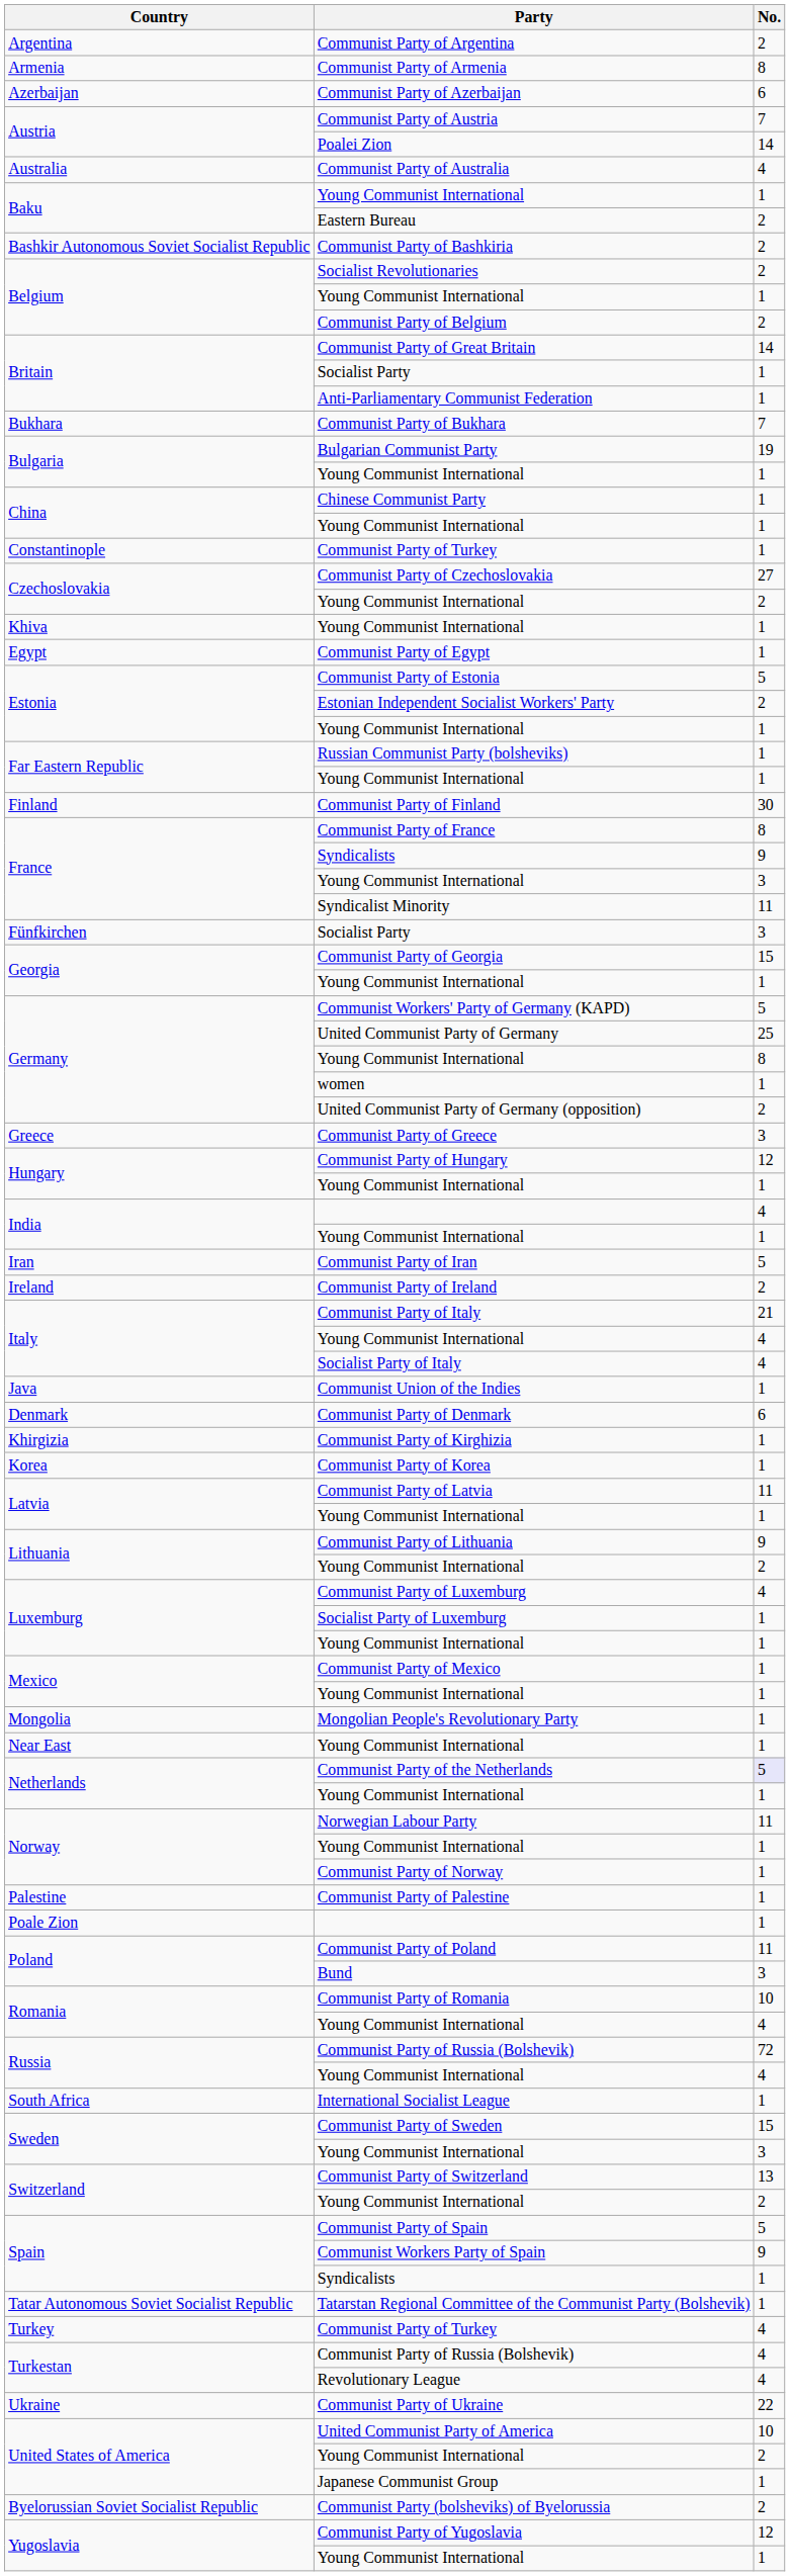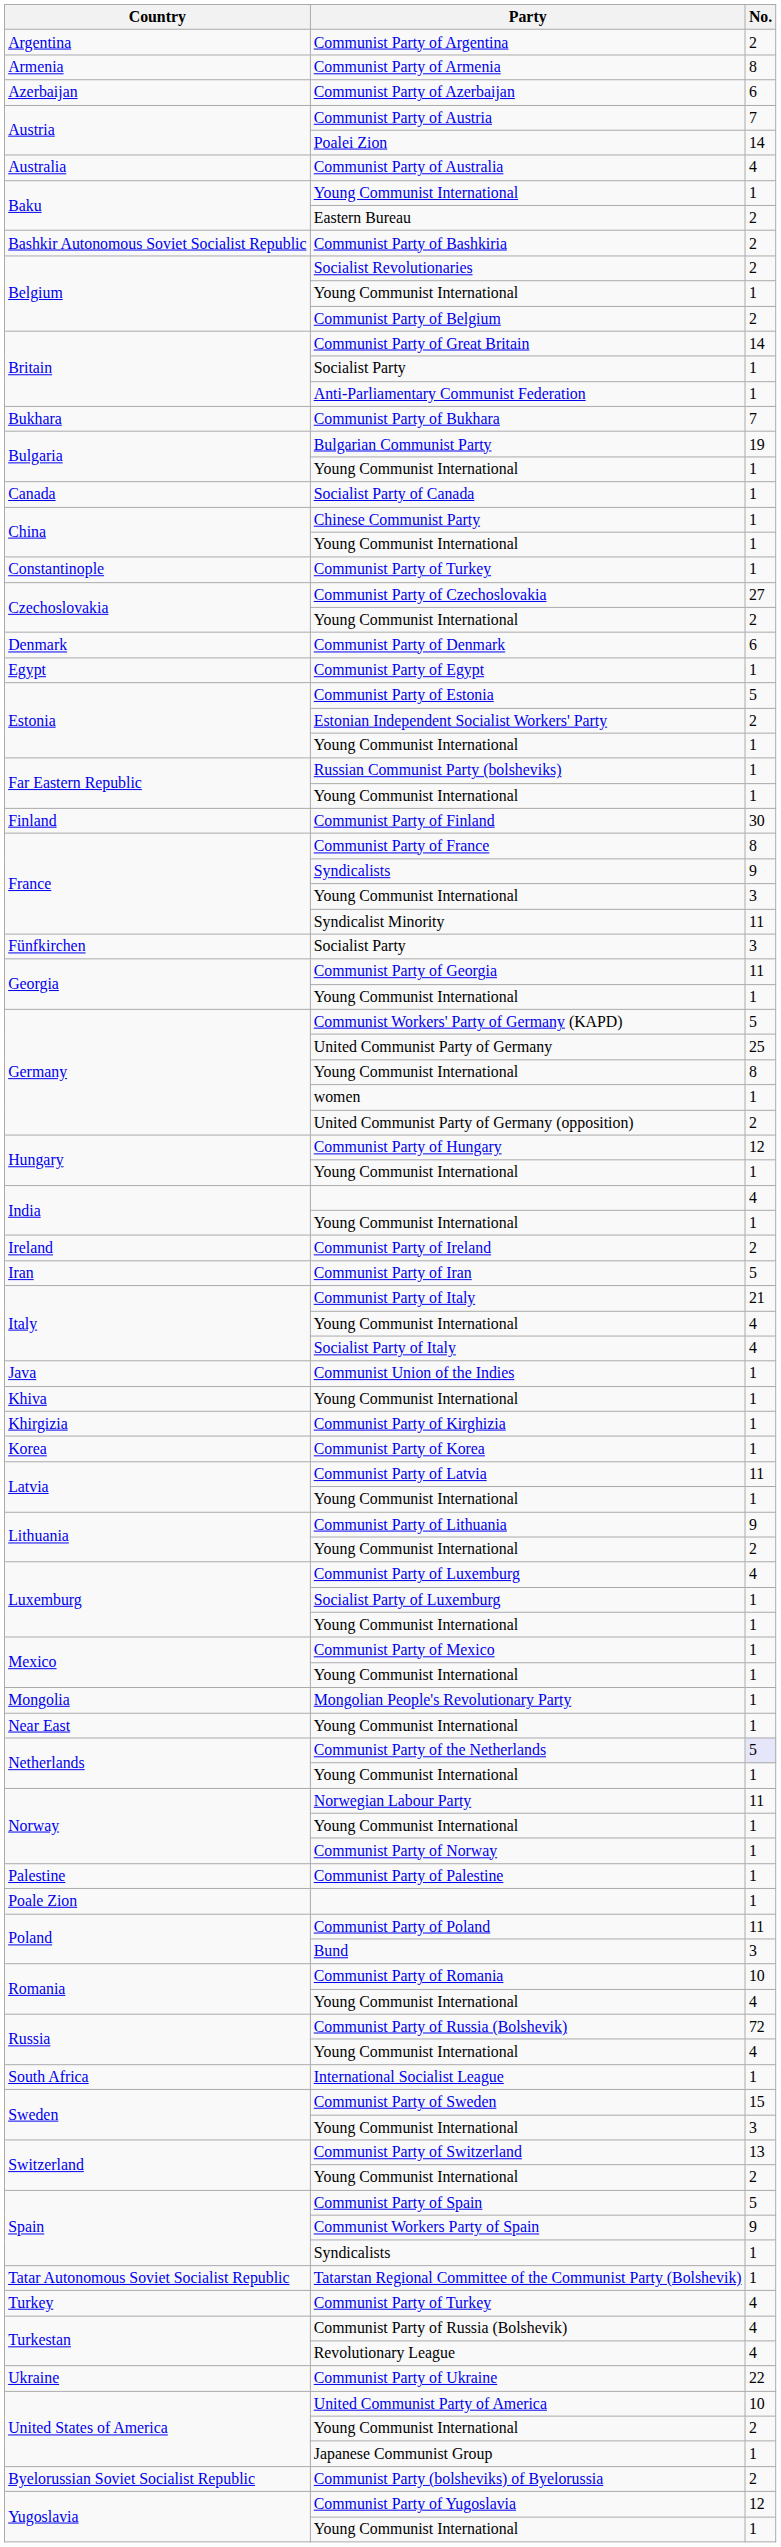 <table class="wikitable">
 <tr>
 <th>Country</th>
 <th>Party</th>
 <th>No.</th>
 </tr>
 <tr>
 <td><a href='#'>Argentina</a></td>
 <td><a href='#'>Communist Party of Argentina</a></td>
 <td>2</td>
 </tr>
 <tr>
 <td><a href='#'>Armenia</a></td>
 <td><a href='#'>Communist Party of Armenia</a></td>
 <td>8</td>
 </tr>
 <tr>
 <td><a href='#'>Azerbaijan</a></td>
 <td><a href='#'>Communist Party of Azerbaijan</a></td>
 <td>6</td>
 </tr>
 <tr>
 <td rowspan=2><a href='#'>Austria</a></td>
 <td><a href='#'>Communist Party of Austria</a></td>
 <td>7</td>
 </tr>
 <tr>
 <td><a href='#'>Poalei Zion</a></td>
 <td>14</td>
 </tr>
 <tr>
 <td><a href='#'>Australia</a></td>
 <td><a href='#'>Communist Party of Australia</a></td>
 <td>4</td>
 </tr>
 <tr>
 <td rowspan=2><a href='#'>Baku</a></td>
 <td><a href='#'>Young Communist International</a></td>
 <td>1</td>
 </tr>
 <tr>
 <td>Eastern Bureau</td>
 <td>2</td>
 </tr>
 <tr>
 <td><a href='#'>Bashkir Autonomous Soviet Socialist Republic</a></td>
 <td><a href='#'>Communist Party of Bashkiria</a></td>
 <td>2</td>
 </tr>
 <tr>
 <td rowspan=3><a href='#'>Belgium</a></td>
 <td><a href='#'>Socialist Revolutionaries</a></td>
 <td>2</td>
 </tr>
 <tr>
 <td>Young Communist International</td>
 <td>1</td>
 </tr>
 <tr>
 <td><a href='#'>Communist Party of Belgium</a></td>
 <td>2</td>
 </tr>
 <tr>
 <td rowspan=3><a href='#'>Britain</a></td>
 <td><a href='#'>Communist Party of Great Britain</a></td>
 <td>14</td>
 </tr>
 <tr>
 <td>Socialist Party</td>
 <td>1</td>
 </tr>
 <tr>
 <td><a href='#'>Anti-Parliamentary Communist Federation</a></td>
 <td>1</td>
 </tr>
 <tr>
 <td><a href='#'>Bukhara</a></td>
 <td><a href='#'>Communist Party of Bukhara</a></td>
 <td>7</td>
 </tr>
 <tr>
 <td rowspan=2><a href='#'>Bulgaria</a></td>
 <td><a href='#'>Bulgarian Communist Party</a></td>
 <td>19</td>
 </tr>
 <tr>
 <td>Young Communist International</td>
 <td>1</td>
 </tr>
 <tr>
+<td><a href='#'>Canada</a></td>
+<td><a href='#'>Socialist Party of Canada</a></td>
+<td>1</td>
+</tr>
+<tr>
 <td rowspan=2><a href='#'>China</a></td>
 <td><a href='#'>Chinese Communist Party</a></td>
 <td>1</td>
 </tr>
 <tr>
 <td>Young Communist International</td>
 <td>1</td>
 </tr>
 <tr>
 <td><a href='#'>Constantinople</a></td>
 <td><a href='#'>Communist Party of Turkey</a></td>
 <td>1</td>
 </tr>
 <tr>
 <td rowspan=2><a href='#'>Czechoslovakia</a></td>
 <td><a href='#'>Communist Party of Czechoslovakia</a></td>
 <td>27</td>
 </tr>
 <tr>
 <td>Young Communist International</td>
 <td>2</td>
 </tr>
 <tr>
-<td><a href='#'>Khiva</a></td>
-<td>Young Communist International</td>
-<td>1</td>
+<td><a href='#'>Denmark</a></td>
+<td><a href='#'>Communist Party of Denmark</a></td>
+<td>6</td>
 </tr>
 <tr>
 <td><a href='#'>Egypt</a></td>
 <td><a href='#'>Communist Party of Egypt</a></td>
 <td>1</td>
 </tr>
 <tr>
 <td rowspan=3><a href='#'>Estonia</a></td>
 <td><a href='#'>Communist Party of Estonia</a></td>
 <td>5</td>
 </tr>
 <tr>
 <td><a href='#'>Estonian Independent Socialist Workers' Party</a></td>
 <td>2</td>
 </tr>
 <tr>
 <td>Young Communist International</td>
 <td>1</td>
 </tr>
 <tr>
 <td rowspan=2><a href='#'>Far Eastern Republic</a></td>
 <td><a href='#'>Russian Communist Party (bolsheviks)</a></td>
 <td>1</td>
 </tr>
 <tr>
 <td>Young Communist International</td>
 <td>1</td>
 </tr>
 <tr>
 <td><a href='#'>Finland</a></td>
 <td><a href='#'>Communist Party of Finland</a></td>
 <td>30</td>
 </tr>
 <tr>
 <td rowspan=4><a href='#'>France</a></td>
 <td><a href='#'>Communist Party of France</a></td>
 <td>8</td>
 </tr>
 <tr>
 <td><a href='#'>Syndicalists</a></td>
 <td>9</td>
 </tr>
 <tr>
 <td>Young Communist International</td>
 <td>3</td>
 </tr>
 <tr>
 <td>Syndicalist Minority</td>
 <td>11</td>
 </tr>
 <tr>
 <td><a href='#'>Fünfkirchen</a></td>
 <td>Socialist Party</td>
 <td>3</td>
 </tr>
 <tr>
 <td rowspan=2><a href='#'>Georgia</a></td>
 <td><a href='#'>Communist Party of Georgia</a></td>
-<td>15</td>
+<td>11</td>
 </tr>
 <tr>
 <td>Young Communist International</td>
 <td>1</td>
 </tr>
 <tr>
 <td rowspan=5><a href='#'>Germany</a></td>
 <td><a href='#'>Communist Workers' Party of Germany</a> (KAPD)</td>
 <td>5</td>
 </tr>
 <tr>
 <td>United Communist Party of Germany</td>
 <td>25</td>
 </tr>
 <tr>
 <td>Young Communist International</td>
 <td>8</td>
 </tr>
 <tr>
 <td>women</td>
 <td>1</td>
 </tr>
 <tr>
 <td>United Communist Party of Germany (opposition)</td>
 <td>2</td>
 </tr>
 <tr>
-<td><a href='#'>Greece</a></td>
-<td><a href='#'>Communist Party of Greece</a></td>
-<td>3</td>
-</tr>
-<tr>
 <td rowspan=2><a href='#'>Hungary</a></td>
 <td><a href='#'>Communist Party of Hungary</a></td>
 <td>12</td>
 </tr>
 <tr>
 <td>Young Communist International</td>
 <td>1</td>
 </tr>
 <tr>
 <td rowspan=2><a href='#'>India</a></td>
 <td></td>
 <td>4</td>
 </tr>
 <tr>
 <td>Young Communist International</td>
 <td>1</td>
 </tr>
 <tr>
+<td><a href='#'>Ireland</a></td>
+<td><a href='#'>Communist Party of Ireland</a></td>
+<td>2</td>
+</tr>
+<tr>
 <td><a href='#'>Iran</a></td>
 <td><a href='#'>Communist Party of Iran</a></td>
 <td>5</td>
-</tr>
-<tr>
-<td><a href='#'>Ireland</a></td>
-<td><a href='#'>Communist Party of Ireland</a></td>
-<td>2</td>
 </tr>
 <tr>
 <td rowspan=3><a href='#'>Italy</a></td>
 <td><a href='#'>Communist Party of Italy</a></td>
 <td>21</td>
 </tr>
 <tr>
 <td>Young Communist International</td>
 <td>4</td>
 </tr>
 <tr>
 <td><a href='#'>Socialist Party of Italy</a></td>
 <td>4</td>
 </tr>
 <tr>
 <td><a href='#'>Java</a></td>
 <td><a href='#'>Communist Union of the Indies</a></td>
 <td>1</td>
 </tr>
 <tr>
-<td><a href='#'>Denmark</a></td>
-<td><a href='#'>Communist Party of Denmark</a></td>
-<td>6</td>
+<td><a href='#'>Khiva</a></td>
+<td>Young Communist International</td>
+<td>1</td>
 </tr>
 <tr>
 <td><a href='#'>Khirgizia</a></td>
 <td><a href='#'>Communist Party of Kirghizia</a></td>
 <td>1</td>
 </tr>
 <tr>
 <td><a href='#'>Korea</a></td>
 <td><a href='#'>Communist Party of Korea</a></td>
 <td>1</td>
 </tr>
 <tr>
 <td rowspan=2><a href='#'>Latvia</a></td>
 <td><a href='#'>Communist Party of Latvia</a></td>
 <td>11</td>
 </tr>
 <tr>
 <td>Young Communist International</td>
 <td>1</td>
 </tr>
 <tr>
 <td rowspan=2><a href='#'>Lithuania</a></td>
 <td><a href='#'>Communist Party of Lithuania</a></td>
 <td>9</td>
 </tr>
 <tr>
 <td>Young Communist International</td>
 <td>2</td>
 </tr>
 <tr>
 <td rowspan=3><a href='#'>Luxemburg</a></td>
 <td><a href='#'>Communist Party of Luxemburg</a></td>
 <td>4</td>
 </tr>
 <tr>
 <td><a href='#'>Socialist Party of Luxemburg</a></td>
 <td>1</td>
 </tr>
 <tr>
 <td>Young Communist International</td>
 <td>1</td>
 </tr>
 <tr>
 <td rowspan=2><a href='#'>Mexico</a></td>
 <td><a href='#'>Communist Party of Mexico</a></td>
 <td>1</td>
 </tr>
 <tr>
 <td>Young Communist International</td>
 <td>1</td>
 </tr>
 <tr>
 <td><a href='#'>Mongolia</a></td>
 <td><a href='#'>Mongolian People's Revolutionary Party</a></td>
 <td>1</td>
 </tr>
 <tr>
 <td><a href='#'>Near East</a></td>
 <td>Young Communist International</td>
 <td>1</td>
 </tr>
 <tr>
 <td rowspan=2><a href='#'>Netherlands</a></td>
 <td><a href='#'>Communist Party of the Netherlands</a></td>
 <td style="background: lavender;">5</td>
 </tr>
 <tr>
 <td>Young Communist International</td>
 <td>1</td>
 </tr>
 <tr>
 <td rowspan=3><a href='#'>Norway</a></td>
 <td><a href='#'>Norwegian Labour Party</a></td>
 <td>11</td>
 </tr>
 <tr>
 <td>Young Communist International</td>
 <td>1</td>
 </tr>
 <tr>
 <td><a href='#'>Communist Party of Norway</a></td>
 <td>1</td>
 </tr>
 <tr>
 <td><a href='#'>Palestine</a></td>
 <td><a href='#'>Communist Party of Palestine</a></td>
 <td>1</td>
 </tr>
 <tr>
 <td><a href='#'>Poale Zion</a></td>
 <td></td>
 <td>1</td>
 </tr>
 <tr>
 <td rowspan=2><a href='#'>Poland</a></td>
 <td><a href='#'>Communist Party of Poland</a></td>
 <td>11</td>
 </tr>
 <tr>
 <td><a href='#'>Bund</a></td>
 <td>3</td>
 </tr>
 <tr>
 <td rowspan=2><a href='#'>Romania</a></td>
 <td><a href='#'>Communist Party of Romania</a></td>
 <td>10</td>
 </tr>
 <tr>
 <td>Young Communist International</td>
 <td>4</td>
 </tr>
 <tr>
 <td rowspan=2><a href='#'>Russia</a></td>
 <td><a href='#'>Communist Party of Russia (Bolshevik)</a></td>
 <td>72</td>
 </tr>
 <tr>
 <td>Young Communist International</td>
 <td>4</td>
 </tr>
 <tr>
 <td><a href='#'>South Africa</a></td>
 <td><a href='#'>International Socialist League</a></td>
 <td>1</td>
 </tr>
 <tr>
 <td rowspan=2><a href='#'>Sweden</a></td>
 <td><a href='#'>Communist Party of Sweden</a></td>
 <td>15</td>
 </tr>
 <tr>
 <td>Young Communist International</td>
 <td>3</td>
 </tr>
 <tr>
 <td rowspan=2><a href='#'>Switzerland</a></td>
 <td><a href='#'>Communist Party of Switzerland</a></td>
 <td>13</td>
 </tr>
 <tr>
 <td>Young Communist International</td>
 <td>2</td>
 </tr>
 <tr>
 <td rowspan=3><a href='#'>Spain</a></td>
 <td><a href='#'>Communist Party of Spain</a></td>
 <td>5</td>
 </tr>
 <tr>
 <td><a href='#'>Communist Workers Party of Spain</a></td>
 <td>9</td>
 </tr>
 <tr>
 <td>Syndicalists</td>
 <td>1</td>
 </tr>
 <tr>
 <td><a href='#'>Tatar Autonomous Soviet Socialist Republic</a></td>
 <td><a href='#'>Tatarstan Regional Committee of the Communist Party (Bolshevik)</a></td>
 <td>1</td>
 </tr>
 <tr>
 <td><a href='#'>Turkey</a></td>
 <td><a href='#'>Communist Party of Turkey</a></td>
 <td>4</td>
 </tr>
 <tr>
 <td rowspan=2><a href='#'>Turkestan</a></td>
 <td>Communist Party of Russia (Bolshevik)</td>
 <td>4</td>
 </tr>
 <tr>
 <td>Revolutionary League</td>
 <td>4</td>
 </tr>
 <tr>
 <td><a href='#'>Ukraine</a></td>
 <td><a href='#'>Communist Party of Ukraine</a></td>
 <td>22</td>
 </tr>
 <tr>
 <td rowspan=3><a href='#'>United States of America</a></td>
 <td><a href='#'>United Communist Party of America</a></td>
 <td>10</td>
 </tr>
 <tr>
 <td>Young Communist International</td>
 <td>2</td>
 </tr>
 <tr>
 <td>Japanese Communist Group</td>
 <td>1</td>
 </tr>
 <tr>
 <td><a href='#'>Byelorussian Soviet Socialist Republic</a></td>
 <td><a href='#'>Communist Party (bolsheviks) of Byelorussia</a></td>
 <td>2</td>
 </tr>
 <tr>
 <td rowspan=2><a href='#'>Yugoslavia</a></td>
 <td><a href='#'>Communist Party of Yugoslavia</a></td>
 <td>12</td>
 </tr>
 <tr>
 <td>Young Communist International</td>
 <td>1</td>
 </tr>
 </table>
